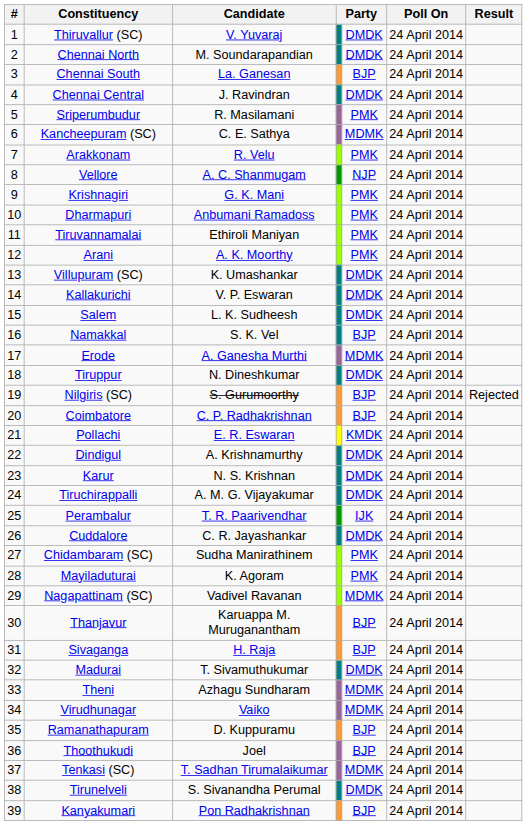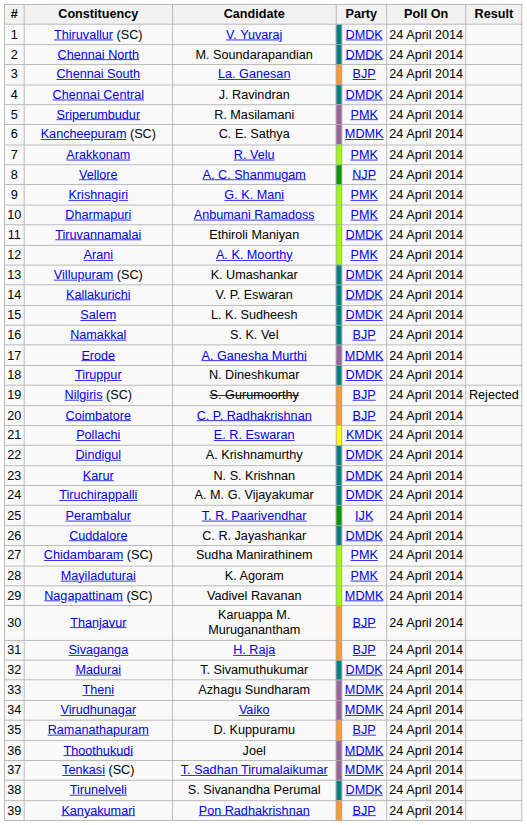 <table class="wikitable sortable" style="text-align:center;">
 <tr>
 <th>#</th>
 <th style="width:180px;">Constituency</th>
 <th style="width:200px;">Candidate</th>
 <th colspan="2">Party</th>
 <th>Poll On</th>
 <th>Result</th>
 </tr>
 <tr>
 <td style="text-align:center;">1</td>
 <td><a href='#'>Thiruvallur</a> (SC)</td>
 <td><a href='#'>V. Yuvaraj</a></td>
 <td bgcolor=#008080></td>
 <td><a href='#'>DMDK</a></td>
 <td>24 April 2014</td>
 <td></td>
 </tr>
 <tr>
 <td style="text-align:center;">2</td>
 <td><a href='#'>Chennai North</a></td>
 <td>M. Soundarapandian</td>
 <td bgcolor=#008080></td>
 <td><a href='#'>DMDK</a></td>
 <td>24 April 2014</td>
 <td></td>
 </tr>
 <tr>
 <td style="text-align:center;">3</td>
 <td><a href='#'>Chennai South</a></td>
 <td><a href='#'>La. Ganesan</a></td>
 <td bgcolor=#FF9933></td>
 <td><a href='#'>BJP</a></td>
 <td>24 April 2014</td>
 <td></td>
 </tr>
 <tr>
 <td style="text-align:center;">4</td>
 <td><a href='#'>Chennai Central</a></td>
 <td>J. Ravindran</td>
 <td bgcolor=#008080></td>
 <td><a href='#'>DMDK</a></td>
 <td>24 April 2014</td>
 <td></td>
 </tr>
 <tr>
 <td style="text-align:center;">5</td>
 <td><a href='#'>Sriperumbudur</a></td>
 <td>R. Masilamani</td>
 <td bgcolor=#996699></td>
 <td><a href='#'>PMK</a></td>
 <td>24 April 2014</td>
 <td></td>
 </tr>
 <tr>
 <td style="text-align:center;">6</td>
 <td><a href='#'>Kancheepuram</a> (SC)</td>
 <td>C. E. Sathya</td>
 <td bgcolor=#996699></td>
 <td><a href='#'>MDMK</a></td>
 <td>24 April 2014</td>
 <td></td>
 </tr>
 <tr>
 <td style="text-align:center;">7</td>
 <td><a href='#'>Arakkonam</a></td>
 <td><a href='#'>R. Velu</a></td>
 <td bgcolor=#99FF00></td>
 <td><a href='#'>PMK</a></td>
 <td>24 April 2014</td>
 <td></td>
 </tr>
 <tr>
 <td style="text-align:center;">8</td>
 <td><a href='#'>Vellore</a></td>
 <td><a href='#'>A. C. Shanmugam</a></td>
 <td bgcolor=#009900></td>
 <td><a href='#'>NJP</a></td>
 <td>24 April 2014</td>
 <td></td>
 </tr>
 <tr>
 <td style="text-align:center;">9</td>
 <td><a href='#'>Krishnagiri</a></td>
 <td><a href='#'>G. K. Mani</a></td>
 <td bgcolor=#99FF00></td>
 <td><a href='#'>PMK</a></td>
 <td>24 April 2014</td>
 <td></td>
 </tr>
 <tr>
 <td style="text-align:center;">10</td>
 <td><a href='#'>Dharmapuri</a></td>
 <td><a href='#'>Anbumani Ramadoss</a></td>
 <td bgcolor=#99FF00></td>
 <td><a href='#'>PMK</a></td>
 <td>24 April 2014</td>
 <td></td>
 </tr>
 <tr>
 <td style="text-align:center;">11</td>
 <td><a href='#'>Tiruvannamalai</a></td>
 <td>Ethiroli Maniyan</td>
 <td bgcolor=#99FF00></td>
-<td><a href='#'>PMK</a></td>
+<td><a href='#'>DMDK</a></td>
 <td>24 April 2014</td>
 <td></td>
 </tr>
 <tr>
 <td style="text-align:center;">12</td>
 <td><a href='#'>Arani</a></td>
 <td><a href='#'>A. K. Moorthy</a></td>
 <td bgcolor=#99FF00></td>
 <td><a href='#'>PMK</a></td>
 <td>24 April 2014</td>
 <td></td>
 </tr>
 <tr>
 <td style="text-align:center;">13</td>
 <td><a href='#'>Villupuram</a> (SC)</td>
 <td>K. Umashankar</td>
 <td bgcolor=#008080></td>
 <td><a href='#'>DMDK</a></td>
 <td>24 April 2014</td>
 <td></td>
 </tr>
 <tr>
 <td style="text-align:center;">14</td>
 <td><a href='#'>Kallakurichi</a></td>
 <td>V. P. Eswaran</td>
 <td bgcolor=#008080></td>
 <td><a href='#'>DMDK</a></td>
 <td>24 April 2014</td>
 <td></td>
 </tr>
 <tr>
 <td style="text-align:center;">15</td>
 <td><a href='#'>Salem</a></td>
 <td>L. K. Sudheesh</td>
 <td bgcolor=#008080></td>
 <td><a href='#'>DMDK</a></td>
 <td>24 April 2014</td>
 <td></td>
 </tr>
 <tr>
 <td style="text-align:center;">16</td>
 <td><a href='#'>Namakkal</a></td>
 <td>S. K. Vel</td>
 <td bgcolor=#008080></td>
 <td><a href='#'>BJP</a></td>
 <td>24 April 2014</td>
 <td></td>
 </tr>
 <tr>
 <td style="text-align:center;">17</td>
 <td><a href='#'>Erode</a></td>
 <td><a href='#'>A. Ganesha Murthi</a></td>
 <td bgcolor=#996699></td>
 <td><a href='#'>MDMK</a></td>
 <td>24 April 2014</td>
 <td></td>
 </tr>
 <tr>
 <td style="text-align:center;">18</td>
 <td><a href='#'>Tiruppur</a></td>
 <td>N. Dineshkumar</td>
 <td bgcolor=#008080></td>
 <td><a href='#'>DMDK</a></td>
 <td>24 April 2014</td>
 <td></td>
 </tr>
 <tr>
 <td style="text-align:center;">19</td>
 <td><a href='#'>Nilgiris</a> (SC)</td>
 <td><del>S. Gurumoorthy</del></td>
 <td bgcolor=#FF9933></td>
 <td><a href='#'>BJP</a></td>
 <td>24 April 2014</td>
 <td>Rejected</td>
 </tr>
 <tr>
 <td style="text-align:center;">20</td>
 <td><a href='#'>Coimbatore</a></td>
 <td><a href='#'>C. P. Radhakrishnan</a></td>
 <td bgcolor=#FF9933></td>
 <td><a href='#'>BJP</a></td>
 <td>24 April 2014</td>
 <td></td>
 </tr>
 <tr>
 <td style="text-align:center;">21</td>
 <td><a href='#'>Pollachi</a></td>
 <td><a href='#'>E. R. Eswaran</a></td>
 <td bgcolor=#FFFF00></td>
 <td><a href='#'>KMDK</a></td>
 <td>24 April 2014</td>
 <td></td>
 </tr>
 <tr>
 <td style="text-align:center;">22</td>
 <td><a href='#'>Dindigul</a></td>
 <td>A. Krishnamurthy</td>
 <td bgcolor=#008080></td>
 <td><a href='#'>DMDK</a></td>
 <td>24 April 2014</td>
 <td></td>
 </tr>
 <tr>
 <td style="text-align:center;">23</td>
 <td><a href='#'>Karur</a></td>
 <td>N. S. Krishnan</td>
 <td bgcolor=#008080></td>
 <td><a href='#'>DMDK</a></td>
 <td>24 April 2014</td>
 <td></td>
 </tr>
 <tr>
 <td style="text-align:center;">24</td>
 <td><a href='#'>Tiruchirappalli</a></td>
 <td>A. M. G. Vijayakumar</td>
 <td bgcolor=#008080></td>
 <td><a href='#'>DMDK</a></td>
 <td>24 April 2014</td>
 <td></td>
 </tr>
 <tr>
 <td style="text-align:center;">25</td>
 <td><a href='#'>Perambalur</a></td>
 <td><a href='#'>T. R. Paarivendhar</a></td>
 <td bgcolor=#009900></td>
 <td><a href='#'>IJK</a></td>
 <td>24 April 2014</td>
 <td></td>
 </tr>
 <tr>
 <td style="text-align:center;">26</td>
 <td><a href='#'>Cuddalore</a></td>
 <td>C. R. Jayashankar</td>
 <td bgcolor=#008080></td>
 <td><a href='#'>DMDK</a></td>
 <td>24 April 2014</td>
 <td></td>
 </tr>
 <tr>
 <td style="text-align:center;">27</td>
 <td><a href='#'>Chidambaram</a> (SC)</td>
 <td>Sudha Manirathinem</td>
 <td bgcolor=#99FF00></td>
 <td><a href='#'>PMK</a></td>
 <td>24 April 2014</td>
 <td></td>
 </tr>
 <tr>
 <td style="text-align:center;">28</td>
 <td><a href='#'>Mayiladuturai</a></td>
 <td>K. Agoram</td>
 <td bgcolor=#99FF00></td>
 <td><a href='#'>PMK</a></td>
 <td>24 April 2014</td>
 <td></td>
 </tr>
 <tr>
 <td style="text-align:center;">29</td>
 <td><a href='#'>Nagapattinam</a> (SC)</td>
 <td>Vadivel Ravanan</td>
 <td bgcolor=#99FF00></td>
 <td><a href='#'>MDMK</a></td>
 <td>24 April 2014</td>
 <td></td>
 </tr>
 <tr>
 <td style="text-align:center;">30</td>
 <td><a href='#'>Thanjavur</a></td>
 <td>Karuappa M. Muruganantham</td>
 <td bgcolor=#FF9933></td>
 <td><a href='#'>BJP</a></td>
 <td>24 April 2014</td>
 <td></td>
 </tr>
 <tr>
 <td style="text-align:center;">31</td>
 <td><a href='#'>Sivaganga</a></td>
 <td><a href='#'>H. Raja</a></td>
 <td bgcolor=#FF9933></td>
 <td><a href='#'>BJP</a></td>
 <td>24 April 2014</td>
 <td></td>
 </tr>
 <tr>
 <td style="text-align:center;">32</td>
 <td><a href='#'>Madurai</a></td>
 <td>T. Sivamuthukumar</td>
 <td bgcolor=#008080></td>
 <td><a href='#'>DMDK</a></td>
 <td>24 April 2014</td>
 <td></td>
 </tr>
 <tr>
 <td style="text-align:center;">33</td>
 <td><a href='#'>Theni</a></td>
 <td>Azhagu Sundharam</td>
 <td bgcolor=#996699></td>
 <td><a href='#'>MDMK</a></td>
 <td>24 April 2014</td>
 <td></td>
 </tr>
 <tr>
 <td style="text-align:center;">34</td>
 <td><a href='#'>Virudhunagar</a></td>
 <td><a href='#'>Vaiko</a></td>
 <td bgcolor=#996699></td>
 <td><a href='#'>MDMK</a></td>
 <td>24 April 2014</td>
 <td></td>
 </tr>
 <tr>
 <td style="text-align:center;">35</td>
 <td><a href='#'>Ramanathapuram</a></td>
 <td>D. Kuppuramu</td>
 <td bgcolor=#FF9933></td>
 <td><a href='#'>BJP</a></td>
 <td>24 April 2014</td>
 <td></td>
 </tr>
 <tr>
 <td style="text-align:center;">36</td>
 <td><a href='#'>Thoothukudi</a></td>
 <td>Joel</td>
 <td bgcolor=#996699></td>
-<td><a href='#'>BJP</a></td>
+<td><a href='#'>MDMK</a></td>
 <td>24 April 2014</td>
 <td></td>
 </tr>
 <tr>
 <td style="text-align:center;">37</td>
 <td><a href='#'>Tenkasi</a> (SC)</td>
 <td><a href='#'>T. Sadhan Tirumalaikumar</a></td>
 <td bgcolor=#996699></td>
 <td><a href='#'>MDMK</a></td>
 <td>24 April 2014</td>
 <td></td>
 </tr>
 <tr>
 <td style="text-align:center;">38</td>
 <td><a href='#'>Tirunelveli</a></td>
 <td>S. Sivanandha Perumal</td>
 <td bgcolor=#008080></td>
 <td><a href='#'>DMDK</a></td>
 <td>24 April 2014</td>
 <td></td>
 </tr>
 <tr>
 <td style="text-align:center;">39</td>
 <td><a href='#'>Kanyakumari</a></td>
 <td><a href='#'>Pon Radhakrishnan</a></td>
 <td bgcolor=#FF9933></td>
 <td><a href='#'>BJP</a></td>
 <td>24 April 2014</td>
 <td></td>
 </tr>
 </table>
